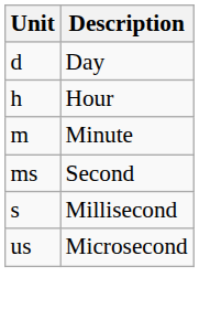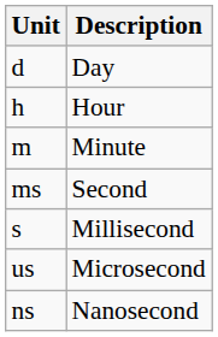 <table class="wikitable floatright">
 <tr>
 <th>Unit</th>
 <th>Description</th>
 </tr>
 <tr>
 <td>d</td>
 <td>Day</td>
 </tr>
 <tr>
 <td>h</td>
 <td>Hour</td>
 </tr>
 <tr>
 <td>m</td>
 <td>Minute</td>
 </tr>
 <tr>
 <td>ms</td>
 <td>Second</td>
 </tr>
 <tr>
 <td>s</td>
 <td>Millisecond</td>
 </tr>
 <tr>
 <td>us</td>
 <td>Microsecond</td>
 </tr>
+<tr>
+<td>ns</td>
+<td>Nanosecond</td>
+</tr>
 </table>
